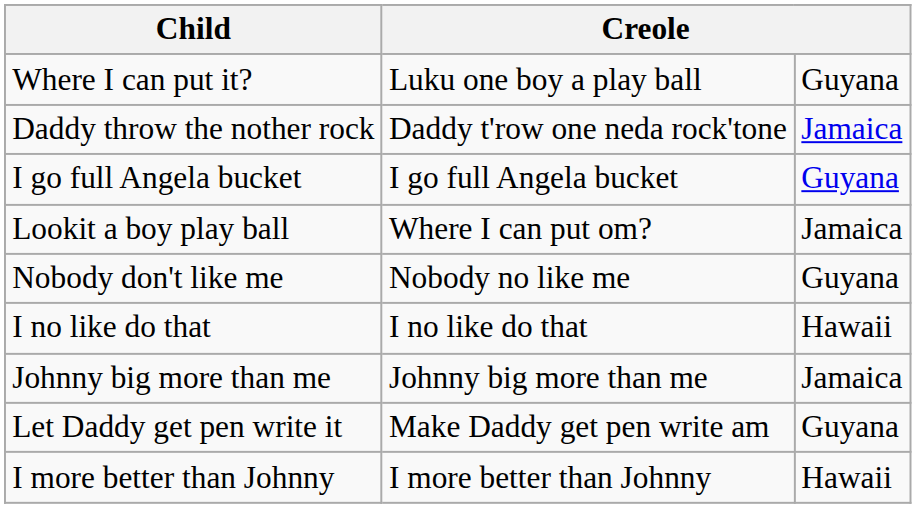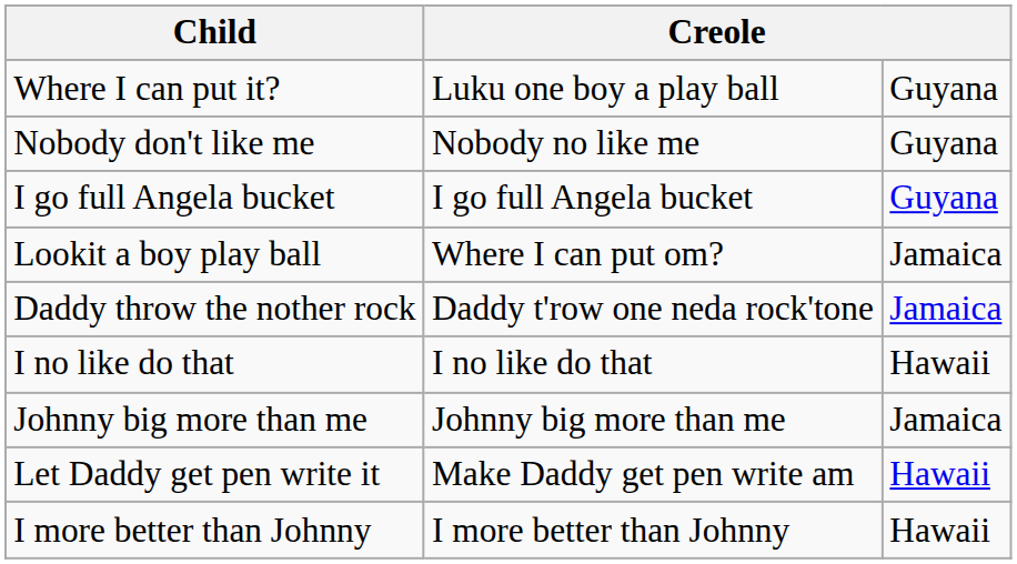 <table class="wikitable">
 <tr>
 <th>Child</th>
 <th colspan=2>Creole</th>
 </tr>
 <tr>
 <td>Where I can put it?</td>
 <td>Luku one boy a play ball</td>
 <td>Guyana</td>
 </tr>
 <tr>
-<td>Daddy throw the nother rock</td>
-<td>Daddy t'row one neda rock'tone</td>
-<td><a href='#'>Jamaica</a></td>
+<td>Nobody don't like me</td>
+<td>Nobody no like me</td>
+<td>Guyana</td>
 </tr>
 <tr>
 <td>I go full Angela bucket</td>
 <td>I go full Angela bucket</td>
 <td><a href='#'>Guyana</a></td>
 </tr>
 <tr>
 <td>Lookit a boy play ball</td>
 <td>Where I can put om?</td>
 <td>Jamaica</td>
 </tr>
 <tr>
-<td>Nobody don't like me</td>
-<td>Nobody no like me</td>
-<td>Guyana</td>
+<td>Daddy throw the nother rock</td>
+<td>Daddy t'row one neda rock'tone</td>
+<td><a href='#'>Jamaica</a></td>
 </tr>
 <tr>
 <td>I no like do that</td>
 <td>I no like do that</td>
 <td>Hawaii</td>
 </tr>
 <tr>
 <td>Johnny big more than me</td>
 <td>Johnny big more than me</td>
 <td>Jamaica</td>
 </tr>
 <tr>
 <td>Let Daddy get pen write it</td>
 <td>Make Daddy get pen write am</td>
-<td>Guyana</td>
+<td><a href='#'>Hawaii</a></td>
 </tr>
 <tr>
 <td>I more better than Johnny</td>
 <td>I more better than Johnny</td>
 <td>Hawaii</td>
 </tr>
 </table>
